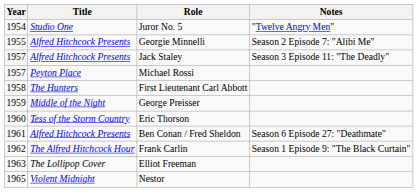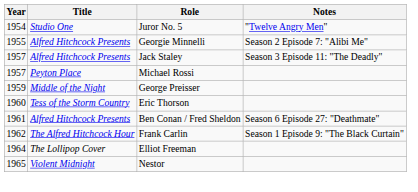 <table class="wikitable">
 <tr>
 <th>Year</th>
 <th>Title</th>
 <th>Role</th>
 <th>Notes</th>
 </tr>
 <tr>
 <td>1954</td>
 <td><em><a href='#'>Studio One</a></em></td>
 <td>Juror No. 5</td>
 <td>"<a href='#'>Twelve Angry Men</a>"</td>
 </tr>
 <tr>
 <td>1955</td>
 <td><em><a href='#'>Alfred Hitchcock Presents</a></em></td>
 <td>Georgie Minnelli</td>
 <td>Season 2 Episode 7: "Alibi Me"</td>
 </tr>
 <tr>
 <td>1957</td>
 <td><em><a href='#'>Alfred Hitchcock Presents</a></em></td>
 <td>Jack Staley</td>
 <td>Season 3 Episode 11: "The Deadly"</td>
 </tr>
 <tr>
 <td>1957</td>
 <td><em><a href='#'>Peyton Place</a></em></td>
 <td>Michael Rossi</td>
 <td></td>
 </tr>
 <tr>
-<td>1958</td>
-<td><em><a href='#'>The Hunters</a></em></td>
-<td>First Lieutenant Carl Abbott</td>
-<td></td>
-</tr>
-<tr>
 <td>1959</td>
 <td><em><a href='#'>Middle of the Night</a></em></td>
 <td>George Preisser</td>
 <td></td>
 </tr>
 <tr>
 <td>1960</td>
 <td><em><a href='#'>Tess of the Storm Country</a></em></td>
 <td>Eric Thorson</td>
 <td></td>
 </tr>
 <tr>
 <td>1961</td>
 <td><em><a href='#'>Alfred Hitchcock Presents</a></em></td>
 <td>Ben Conan / Fred Sheldon</td>
 <td>Season 6 Episode 27: "Deathmate"</td>
 </tr>
 <tr>
 <td>1962</td>
 <td><em><a href='#'>The Alfred Hitchcock Hour</a></em></td>
 <td>Frank Carlin</td>
 <td>Season 1 Episode 9: "The Black Curtain"</td>
 </tr>
 <tr>
-<td>1963</td>
+<td>1964</td>
 <td><em>The Lollipop Cover</em></td>
 <td>Elliot Freeman</td>
 <td></td>
 </tr>
 <tr>
 <td>1965</td>
 <td><em><a href='#'>Violent Midnight</a></em></td>
 <td>Nestor</td>
 <td></td>
 </tr>
 </table>
